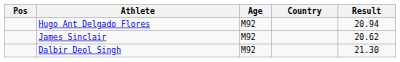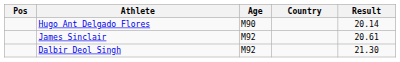 <table class="wikitable"  style="text-align:center; width:50%;">
 <tr>
 <th>Pos</th>
 <th>Athlete</th>
 <th>Age</th>
 <th>Country</th>
 <th>Result</th>
 </tr>
 <tr>
 <td align=center></td>
 <td align=left><a href='#'>Hugo Ant Delgado Flores</a></td>
-<td align=left>M92</td>
+<td align=left>M90</td>
 <td align=left></td>
-<td>20.94</td>
+<td>20.14</td>
 </tr>
 <tr>
 <td align=center></td>
 <td align=left><a href='#'>James Sinclair</a></td>
 <td align=left>M92</td>
 <td align=left></td>
-<td>20.62</td>
+<td>20.61</td>
 </tr>
 <tr>
 <td align=center></td>
 <td align=left><a href='#'>Dalbir Deol Singh</a></td>
 <td align=left>M92</td>
 <td align=left></td>
 <td>21.30</td>
 </tr>
 </table>
